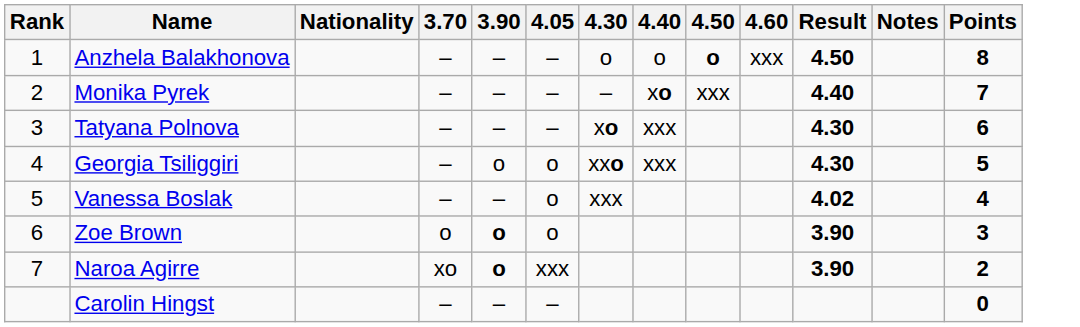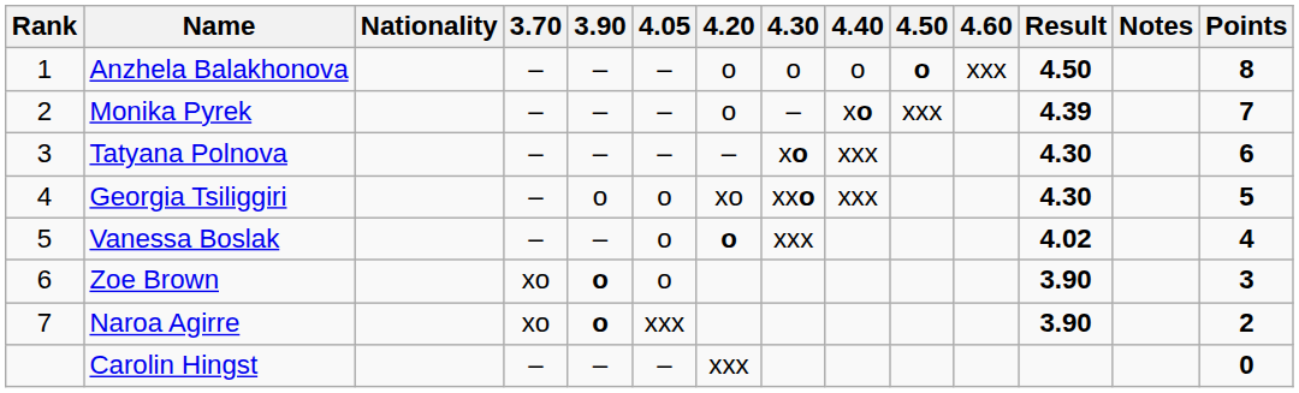 <table class="wikitable sortable" style="text-align:center">
 <tr>
 <th>Rank</th>
 <th>Name</th>
 <th>Nationality</th>
 <th>3.70</th>
 <th>3.90</th>
 <th>4.05</th>
+<th>4.20</th>
 <th>4.30</th>
 <th>4.40</th>
 <th>4.50</th>
 <th>4.60</th>
 <th>Result</th>
 <th>Notes</th>
 <th>Points</th>
 </tr>
 <tr>
 <td>1</td>
 <td align=left><a href='#'>Anzhela Balakhonova</a></td>
 <td align=left></td>
 <td>–</td>
 <td>–</td>
 <td>–</td>
 <td>o</td>
 <td>o</td>
+<td>o</td>
 <td><strong>o</strong></td>
 <td>xxx</td>
 <td><strong>4.50</strong></td>
 <td></td>
 <td><strong>8</strong></td>
 </tr>
 <tr>
 <td>2</td>
 <td align=left><a href='#'>Monika Pyrek</a></td>
 <td align=left></td>
 <td>–</td>
 <td>–</td>
 <td>–</td>
+<td>o</td>
 <td>–</td>
 <td>x<strong>o</strong></td>
 <td>xxx</td>
 <td></td>
-<td><strong>4.40</strong></td>
+<td><strong>4.39</strong></td>
 <td></td>
 <td><strong>7</strong></td>
 </tr>
 <tr>
 <td>3</td>
 <td align=left><a href='#'>Tatyana Polnova</a></td>
 <td align=left></td>
+<td>–</td>
 <td>–</td>
 <td>–</td>
 <td>–</td>
 <td>x<strong>o</strong></td>
 <td>xxx</td>
 <td></td>
 <td></td>
 <td><strong>4.30</strong></td>
 <td></td>
 <td><strong>6</strong></td>
 </tr>
 <tr>
 <td>4</td>
 <td align=left><a href='#'>Georgia Tsiliggiri</a></td>
 <td align=left></td>
 <td>–</td>
 <td>o</td>
 <td>o</td>
+<td>xo</td>
 <td>xx<strong>o</strong></td>
 <td>xxx</td>
 <td></td>
 <td></td>
 <td><strong>4.30</strong></td>
 <td></td>
 <td><strong>5</strong></td>
 </tr>
 <tr>
 <td>5</td>
 <td align=left><a href='#'>Vanessa Boslak</a></td>
 <td align=left></td>
 <td>–</td>
 <td>–</td>
 <td>o</td>
+<td><strong>o</strong></td>
 <td>xxx</td>
 <td></td>
 <td></td>
 <td></td>
 <td><strong>4.02</strong></td>
 <td></td>
 <td><strong>4</strong></td>
 </tr>
 <tr>
 <td>6</td>
 <td align=left><a href='#'>Zoe Brown</a></td>
 <td align=left></td>
-<td>o</td>
+<td>xo</td>
 <td><strong>o</strong></td>
 <td>o</td>
+<td></td>
 <td></td>
 <td></td>
 <td></td>
 <td></td>
 <td><strong>3.90</strong></td>
 <td></td>
 <td><strong>3</strong></td>
 </tr>
 <tr>
 <td>7</td>
 <td align=left><a href='#'>Naroa Agirre</a></td>
 <td align=left></td>
 <td>xo</td>
 <td><strong>o</strong></td>
 <td>xxx</td>
 <td></td>
 <td></td>
 <td></td>
 <td></td>
+<td></td>
 <td><strong>3.90</strong></td>
 <td></td>
 <td><strong>2</strong></td>
 </tr>
 <tr>
 <td></td>
 <td align=left><a href='#'>Carolin Hingst</a></td>
 <td align=left></td>
 <td>–</td>
 <td>–</td>
 <td>–</td>
+<td>xxx</td>
 <td></td>
 <td></td>
 <td></td>
 <td></td>
 <td><strong></strong></td>
 <td></td>
 <td><strong>0</strong></td>
 </tr>
 </table>
